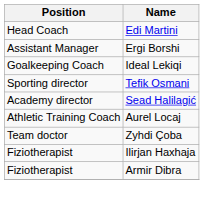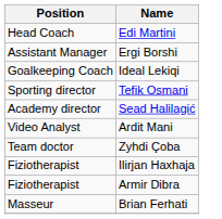 <table class="wikitable">
 <tr>
 <th>Position</th>
 <th>Name</th>
 </tr>
 <tr>
 <td>Head Coach</td>
 <td> <a href='#'>Edi Martini</a></td>
 </tr>
 <tr>
 <td>Assistant Manager</td>
 <td> Ergi Borshi</td>
 </tr>
 <tr>
 <td>Goalkeeping Coach</td>
 <td> Ideal Lekiqi</td>
 </tr>
 <tr>
 <td>Sporting director</td>
 <td> <a href='#'>Tefik Osmani</a></td>
 </tr>
 <tr>
 <td>Academy director</td>
 <td> <a href='#'>Sead Halilagić</a></td>
 </tr>
 <tr>
-<td>Athletic Training Coach</td>
-<td> Aurel Locaj</td>
+<td>Video Analyst</td>
+<td> Ardit Mani</td>
 </tr>
 <tr>
 <td>Team doctor</td>
 <td> Zyhdi Çoba</td>
 </tr>
 <tr>
 <td>Fiziotherapist</td>
 <td> Ilirjan Haxhaja</td>
 </tr>
 <tr>
 <td>Fiziotherapist</td>
 <td> Armir Dibra</td>
 </tr>
 <tr>
+<td>Masseur</td>
+<td> Brian Ferhati</td>
+</tr>
+<tr>
 </tr>
 </table>
